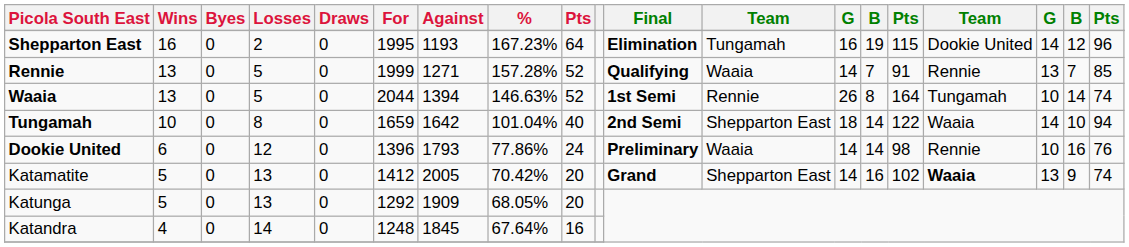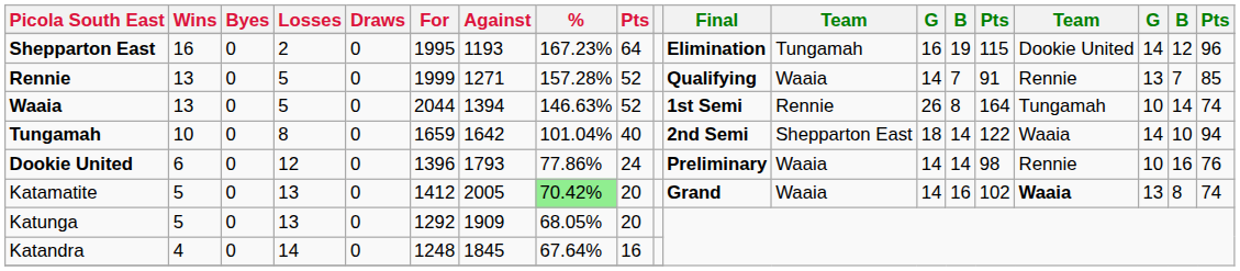 <table style="font-size: 85%; text-align: left;" class="wikitable">
 <tr>
 <th style="color:crimson">Picola South East</th>
 <th style="color:crimson">Wins</th>
 <th style="color:crimson">Byes</th>
 <th style="color:crimson">Losses</th>
 <th style="color:crimson">Draws</th>
 <th style="color:crimson">For</th>
 <th style="color:crimson">Against</th>
 <th style="color:crimson">%</th>
 <th style="color:crimson">Pts</th>
 <th></th>
 <th style="color:green">Final</th>
 <th style="color:green">Team</th>
 <th style="color:green">G</th>
 <th style="color:green">B</th>
 <th style="color:green">Pts</th>
 <th style="color:green">Team</th>
 <th style="color:green">G</th>
 <th style="color:green">B</th>
 <th style="color:green">Pts</th>
 </tr>
 <tr>
 </tr>
 <tr>
 </tr>
 <tr>
 <td><strong>	Shepparton East	</strong></td>
 <td>16</td>
 <td>0</td>
 <td>2</td>
 <td>0</td>
 <td>1995</td>
 <td>1193</td>
 <td>167.23%</td>
 <td>64</td>
 <td></td>
 <td><strong>Elimination</strong></td>
 <td>Tungamah</td>
 <td>16</td>
 <td>19</td>
 <td>115</td>
 <td>Dookie United</td>
 <td>14</td>
 <td>12</td>
 <td>96</td>
 </tr>
 <tr>
 <td><strong>	Rennie	</strong></td>
 <td>13</td>
 <td>0</td>
 <td>5</td>
 <td>0</td>
 <td>1999</td>
 <td>1271</td>
 <td>157.28%</td>
 <td>52</td>
 <td></td>
 <td><strong>Qualifying</strong></td>
 <td>Waaia</td>
 <td>14</td>
 <td>7</td>
 <td>91</td>
 <td>Rennie</td>
 <td>13</td>
 <td>7</td>
 <td>85</td>
 </tr>
 <tr>
 <td><strong>	Waaia	</strong></td>
 <td>13</td>
 <td>0</td>
 <td>5</td>
 <td>0</td>
 <td>2044</td>
 <td>1394</td>
 <td>146.63%</td>
 <td>52</td>
 <td></td>
 <td><strong>1st Semi</strong></td>
 <td>Rennie</td>
 <td>26</td>
 <td>8</td>
 <td>164</td>
 <td>Tungamah</td>
 <td>10</td>
 <td>14</td>
 <td>74</td>
 </tr>
 <tr>
 <td><strong>	Tungamah	</strong></td>
 <td>10</td>
 <td>0</td>
 <td>8</td>
 <td>0</td>
 <td>1659</td>
 <td>1642</td>
 <td>101.04%</td>
 <td>40</td>
 <td></td>
 <td><strong>2nd Semi</strong></td>
 <td>Shepparton East</td>
 <td>18</td>
 <td>14</td>
 <td>122</td>
 <td>Waaia</td>
 <td>14</td>
 <td>10</td>
 <td>94</td>
 </tr>
 <tr ||>
 <td><strong>	Dookie United	</strong></td>
 <td>6</td>
 <td>0</td>
 <td>12</td>
 <td>0</td>
 <td>1396</td>
 <td>1793</td>
 <td>77.86%</td>
 <td>24</td>
 <td></td>
 <td><strong>Preliminary</strong></td>
 <td>Waaia</td>
 <td>14</td>
 <td>14</td>
 <td>98</td>
 <td>Rennie</td>
 <td>10</td>
 <td>16</td>
 <td>76</td>
 </tr>
 <tr>
 <td>Katamatite</td>
 <td>5</td>
 <td>0</td>
 <td>13</td>
 <td>0</td>
 <td>1412</td>
 <td>2005</td>
-<td>70.42%</td>
+<td style="background: lightgreen;">70.42%</td>
 <td>20</td>
 <td></td>
 <td><strong>Grand</strong></td>
-<td>Shepparton East</td>
+<td>Waaia</td>
 <td>14</td>
 <td>16</td>
 <td>102</td>
 <td><strong>Waaia</strong></td>
 <td>13</td>
-<td>9</td>
+<td>8</td>
 <td>74</td>
 </tr>
 <tr>
 <td>Katunga</td>
 <td>5</td>
 <td>0</td>
 <td>13</td>
 <td>0</td>
 <td>1292</td>
 <td>1909</td>
 <td>68.05%</td>
 <td>20</td>
 <td></td>
 </tr>
 <tr>
 <td>Katandra</td>
 <td>4</td>
 <td>0</td>
 <td>14</td>
 <td>0</td>
 <td>1248</td>
 <td>1845</td>
 <td>67.64%</td>
 <td>16</td>
 <td></td>
 </tr>
 <tr>
 </tr>
 </table>
